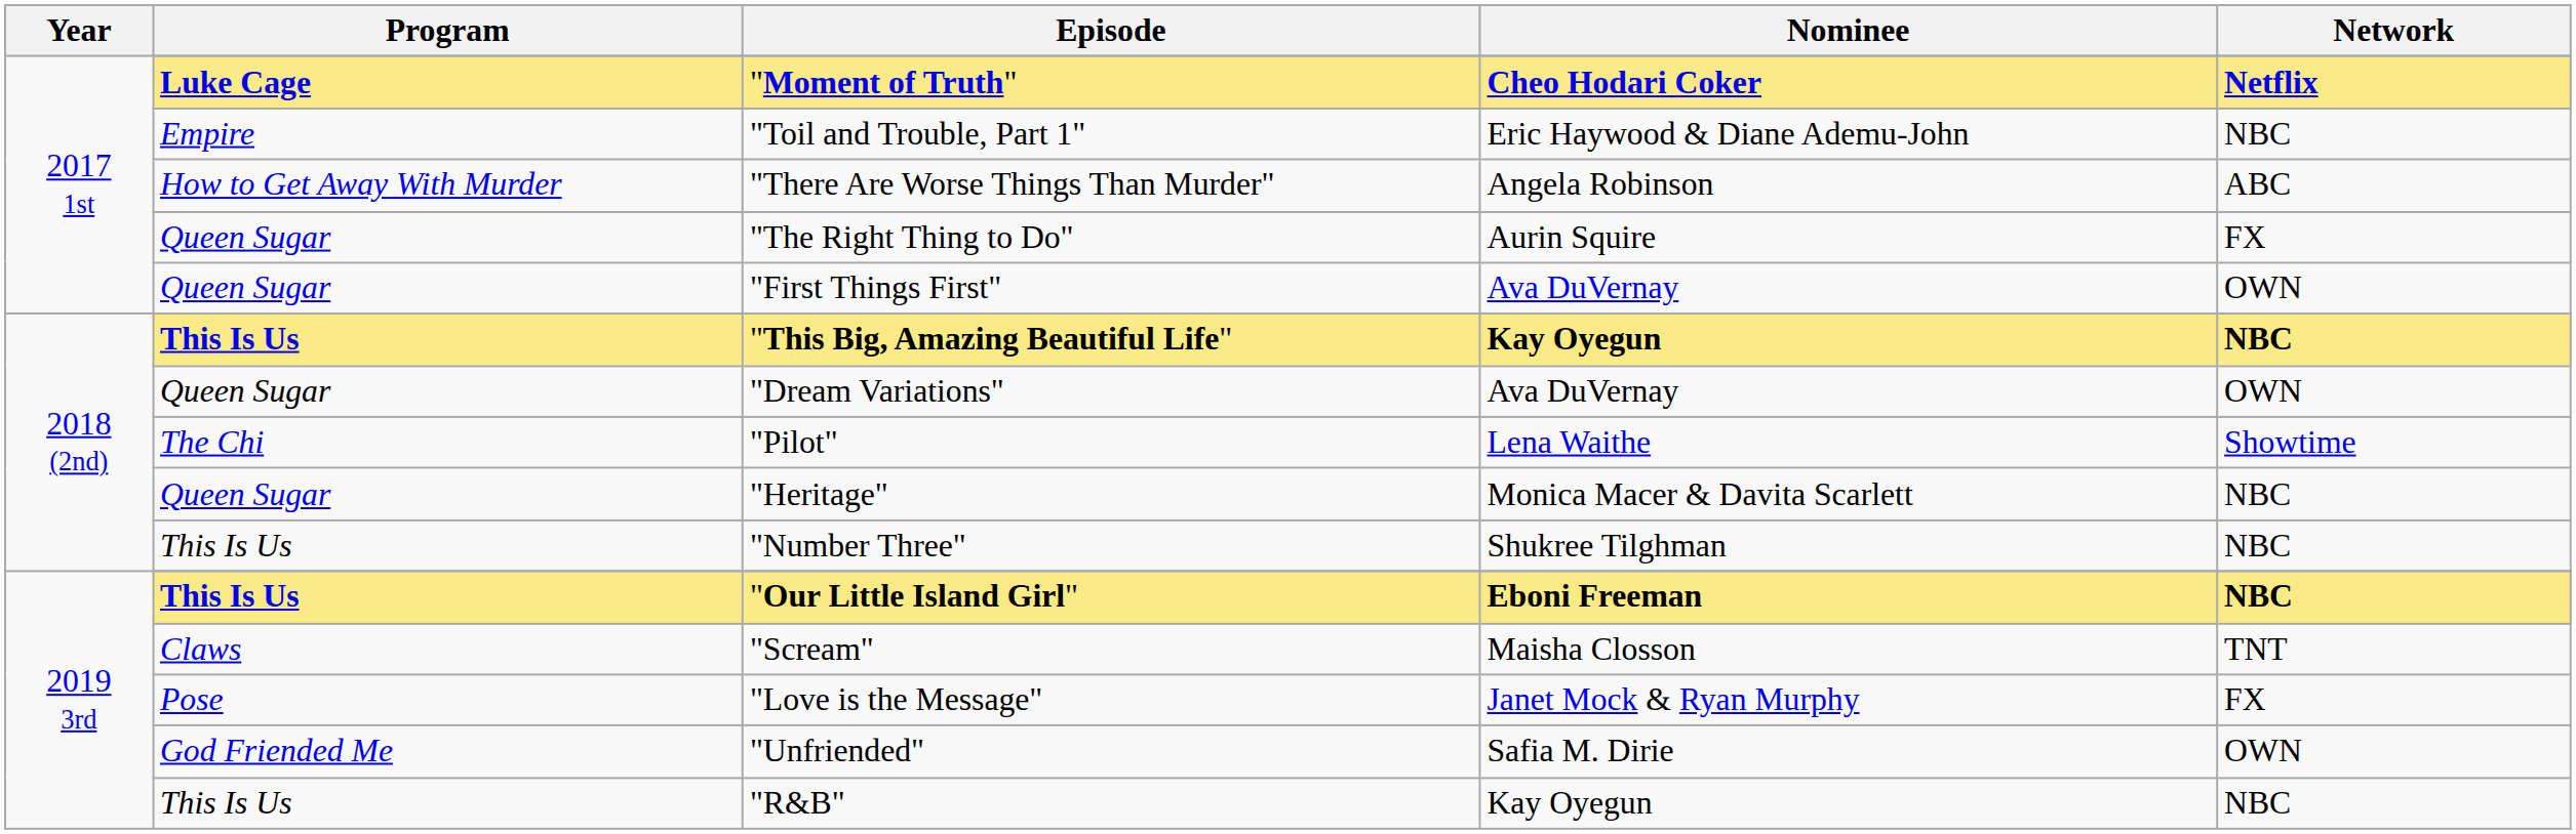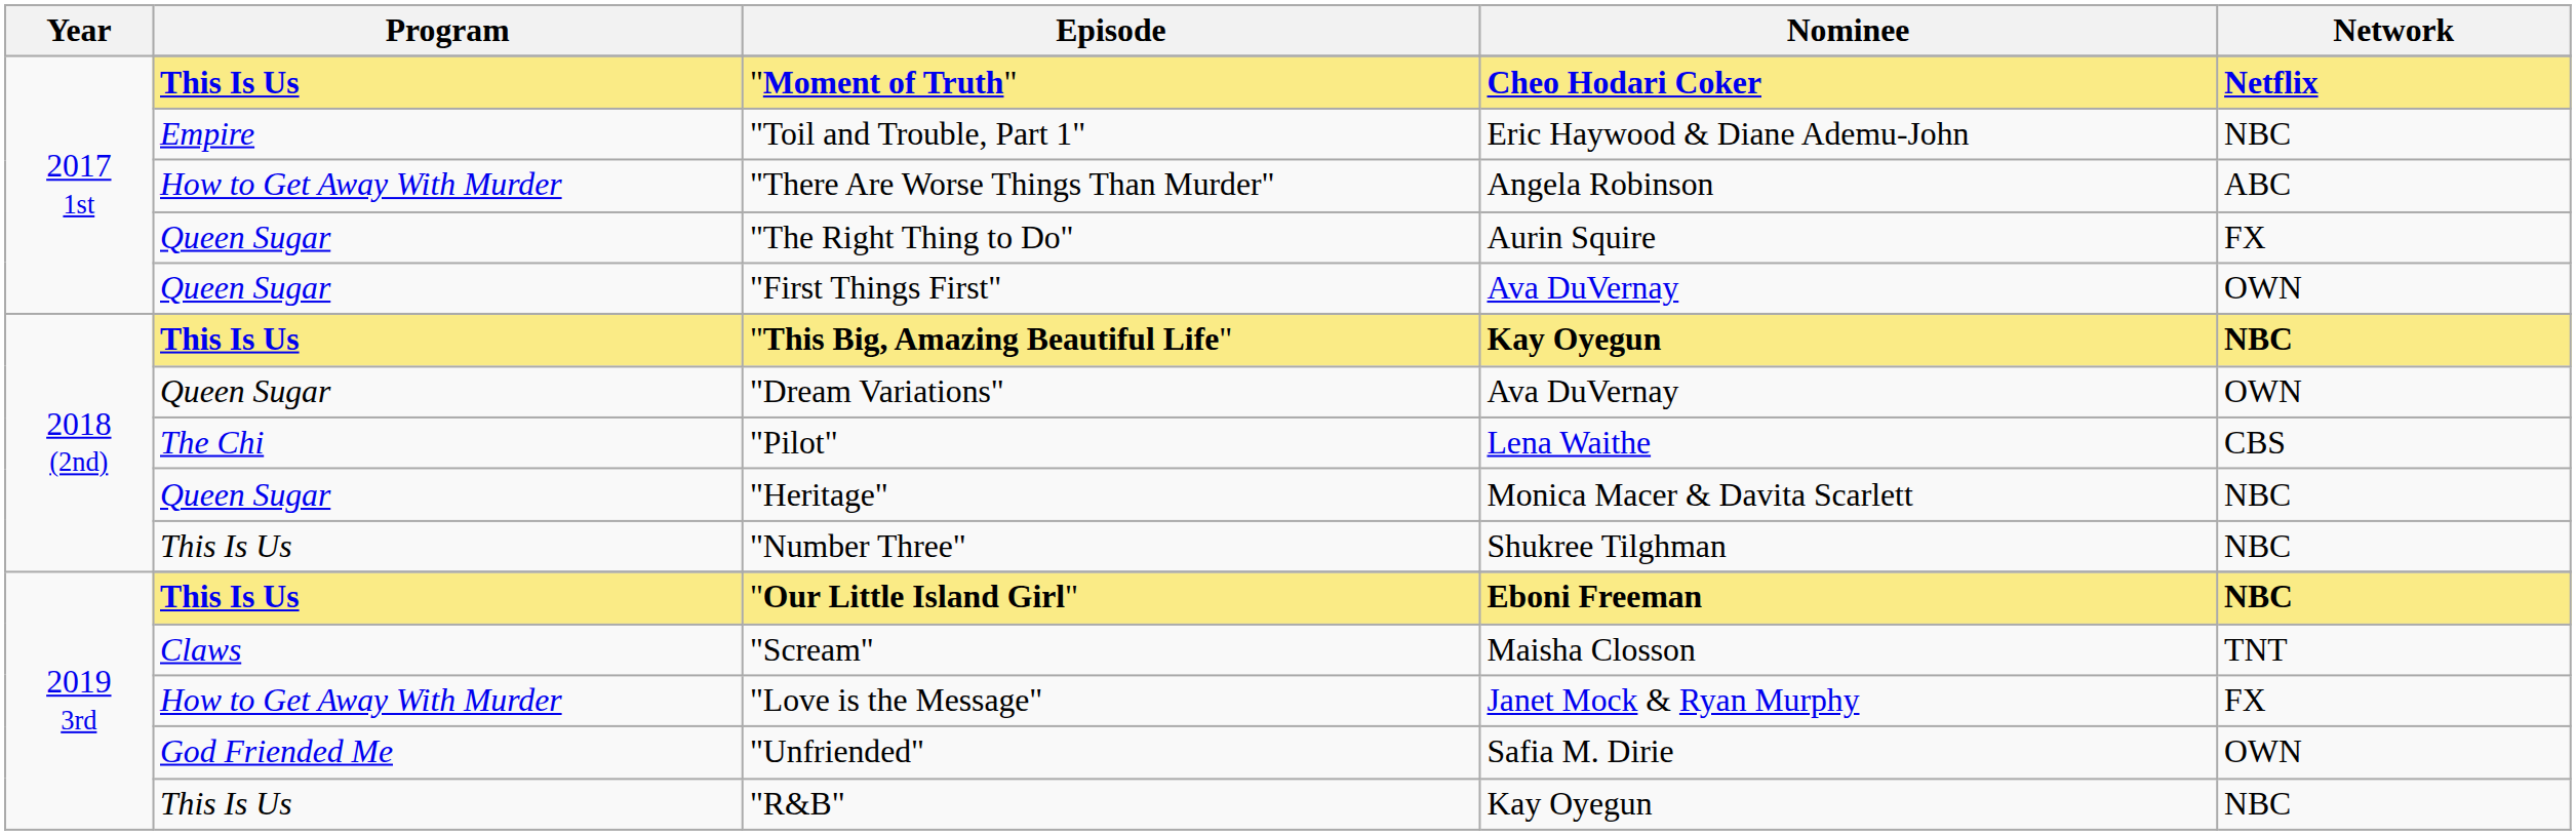 <table class="wikitable" style="width:100%">
 <tr bgcolor="#bebebe">
 <th width="5%">Year</th>
 <th width="20%">Program</th>
 <th width="25%">Episode</th>
 <th width="25%">Nominee</th>
 <th width="12%">Network</th>
 </tr>
 <tr>
 <td rowspan=6 style="text-align: center;"><a href='#'>2017</a><br><small><a href='#'>1st</a></small><br></td>
 </tr>
 <tr style="background:#FAEB86">
-<td><strong><a href='#'>Luke Cage</a></strong></td>
+<td><strong><a href='#'>This Is Us</a></strong></td>
 <td>"<strong><a href='#'>Moment of Truth</a></strong>"</td>
 <td><strong><a href='#'>Cheo Hodari Coker</a></strong></td>
 <td><strong><a href='#'>Netflix</a></strong></td>
 </tr>
 <tr>
 <td><em><a href='#'>Empire</a></em></td>
 <td>"Toil and Trouble, Part 1"</td>
 <td>Eric Haywood & Diane Ademu-John</td>
 <td>NBC</td>
 </tr>
 <tr>
 <td><em><a href='#'>How to Get Away With Murder</a></em></td>
 <td>"There Are Worse Things Than Murder"</td>
 <td>Angela Robinson</td>
 <td>ABC</td>
 </tr>
 <tr>
 <td><em><a href='#'>Queen Sugar</a></em></td>
 <td>"The Right Thing to Do"</td>
 <td>Aurin Squire</td>
 <td>FX</td>
 </tr>
 <tr>
 <td><em><a href='#'>Queen Sugar</a></em></td>
 <td>"First Things First"</td>
 <td><a href='#'>Ava DuVernay</a></td>
 <td>OWN</td>
 </tr>
 <tr>
 <td rowspan=6 style="text-align:center"><a href='#'>2018</a><br><small><a href='#'>(2nd)</a></small><br></td>
 </tr>
 <tr style="background:#FAEB86">
 <td><strong><a href='#'>This Is Us</a></strong></td>
 <td>"<strong>This Big, Amazing Beautiful Life</strong>"</td>
 <td><strong>Kay Oyegun</strong></td>
 <td><strong>NBC</strong></td>
 </tr>
 <tr>
 <td><em>Queen Sugar</em></td>
 <td>"Dream Variations"</td>
 <td>Ava DuVernay</td>
 <td>OWN</td>
 </tr>
 <tr>
 <td><em><a href='#'>The Chi</a></em></td>
 <td>"Pilot"</td>
 <td><a href='#'>Lena Waithe</a></td>
-<td><a href='#'>Showtime</a></td>
+<td>CBS</td>
 </tr>
 <tr>
 <td><em><a href='#'>Queen Sugar</a></em></td>
 <td>"Heritage"</td>
 <td>Monica Macer & Davita Scarlett</td>
 <td>NBC</td>
 </tr>
 <tr>
 <td><em>This Is Us</em></td>
 <td>"Number Three"</td>
 <td>Shukree Tilghman</td>
 <td>NBC</td>
 </tr>
 <tr>
 <td rowspan=6 style="text-align:center"><a href='#'>2019</a><br><small><a href='#'>3rd</a></small><br></td>
 </tr>
 <tr style="background:#FAEB86">
 <td><strong><a href='#'>This Is Us</a></strong></td>
 <td>"<strong>Our Little Island Girl</strong>"</td>
 <td><strong>Eboni Freeman</strong></td>
 <td><strong>NBC</strong></td>
 </tr>
 <tr>
 <td><em><a href='#'>Claws</a></em></td>
 <td>"Scream"</td>
 <td>Maisha Closson</td>
 <td>TNT</td>
 </tr>
 <tr>
-<td><em><a href='#'>Pose</a></em></td>
+<td><em><a href='#'>How to Get Away With Murder</a></em></td>
 <td>"Love is the Message"</td>
 <td><a href='#'>Janet Mock</a> & <a href='#'>Ryan Murphy</a></td>
 <td>FX</td>
 </tr>
 <tr>
 <td><em><a href='#'>God Friended Me</a></em></td>
 <td>"Unfriended"</td>
 <td>Safia M. Dirie</td>
 <td>OWN</td>
 </tr>
 <tr>
 <td><em>This Is Us</em></td>
 <td>"R&B"</td>
 <td>Kay Oyegun</td>
 <td>NBC</td>
 </tr>
 </table>
